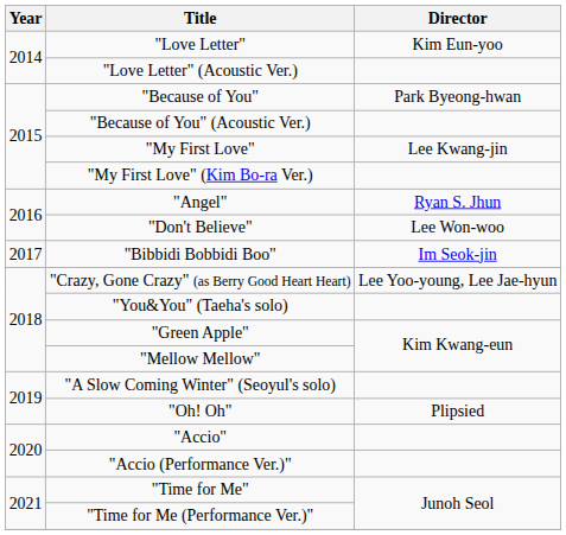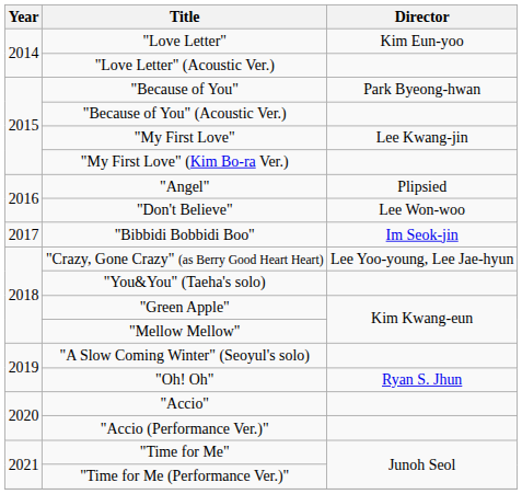 <table class="wikitable" style="text-align:center;">
 <tr>
 <th>Year</th>
 <th>Title</th>
 <th>Director</th>
 </tr>
 <tr>
 <td rowspan=2>2014</td>
 <td>"Love Letter"</td>
 <td>Kim Eun-yoo</td>
 </tr>
 <tr>
 <td>"Love Letter" (Acoustic Ver.)</td>
 <td></td>
 </tr>
 <tr>
 <td rowspan=4>2015</td>
 <td>"Because of You"</td>
 <td>Park Byeong-hwan</td>
 </tr>
 <tr>
 <td>"Because of You" (Acoustic Ver.)</td>
 <td></td>
 </tr>
 <tr>
 <td>"My First Love"</td>
 <td>Lee Kwang-jin</td>
 </tr>
 <tr>
 <td>"My First Love" (<a href='#'>Kim Bo-ra</a> Ver.)</td>
 <td></td>
 </tr>
 <tr>
 <td rowspan=2>2016</td>
 <td>"Angel"</td>
-<td><a href='#'>Ryan S. Jhun</a></td>
+<td>Plipsied</td>
 </tr>
 <tr>
 <td>"Don't Believe"</td>
 <td>Lee Won-woo</td>
 </tr>
 <tr>
 <td>2017</td>
 <td>"Bibbidi Bobbidi Boo"</td>
 <td><a href='#'>Im Seok-jin</a></td>
 </tr>
 <tr>
 <td rowspan="4">2018</td>
 <td>"Crazy, Gone Crazy" <small>(as Berry Good Heart Heart)</small></td>
 <td>Lee Yoo-young, Lee Jae-hyun</td>
 </tr>
 <tr>
 <td>"You&You" (Taeha's solo)</td>
 <td></td>
 </tr>
 <tr>
 <td>"Green Apple"</td>
 <td rowspan="2">Kim Kwang-eun</td>
 </tr>
 <tr>
 <td>"Mellow Mellow"</td>
 </tr>
 <tr>
 <td rowspan=2>2019</td>
 <td>"A Slow Coming Winter" (Seoyul's solo)</td>
 <td></td>
 </tr>
 <tr>
 <td>"Oh! Oh"</td>
-<td>Plipsied</td>
+<td><a href='#'>Ryan S. Jhun</a></td>
 </tr>
 <tr>
 <td rowspan="2">2020</td>
 <td>"Accio"</td>
 <td></td>
 </tr>
 <tr>
 <td>"Accio (Performance Ver.)"</td>
 <td></td>
 </tr>
 <tr>
 <td rowspan="2">2021</td>
 <td>"Time for Me"</td>
 <td rowspan="2">Junoh Seol</td>
 </tr>
 <tr>
 <td>"Time for Me (Performance Ver.)"</td>
 </tr>
 <tr>
 </tr>
 </table>
